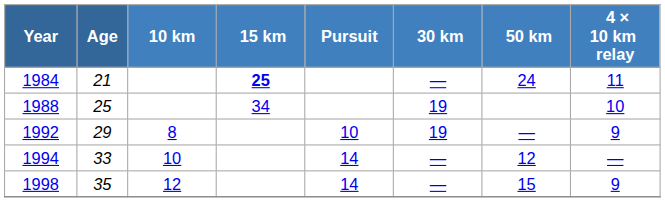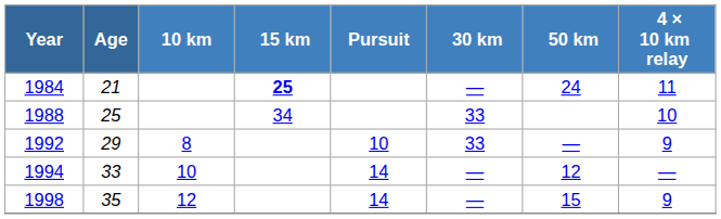 <table class="wikitable" style="font-size:95%; text-align:center; border:grey solid 1px; border-collapse:collapse; background:#ffffff;">
 <tr>
 <th style="background-color:#369; color:white; width:60px;"> Year </th>
 <th style="background-color:#369; color:white; width:40px;"> Age </th>
 <th style="background-color:#4180be; color:white; width:75px;"> 10 km </th>
 <th style="background-color:#4180be; color:white; width:75px;"> 15 km</th>
 <th style="background-color:#4180be; color:white; width:75px;"> Pursuit </th>
 <th style="background-color:#4180be; color:white; width:75px;"> 30 km</th>
 <th style="background-color:#4180be; color:white; width:75px;"> 50 km</th>
 <th style="background-color:#4180be; color:white; width:75px;"> 4 × 10 km <br> relay </th>
 </tr>
 <tr>
 <td><a href='#'>1984</a></td>
 <td><em>21</em></td>
 <td></td>
 <td><strong><a href='#'>25</a></strong></td>
 <td></td>
 <td><a href='#'>—</a></td>
 <td><a href='#'>24</a></td>
 <td><a href='#'>11</a></td>
 </tr>
 <tr>
 <td><a href='#'>1988</a></td>
 <td><em>25</em></td>
 <td></td>
 <td><a href='#'>34</a></td>
 <td></td>
-<td><a href='#'>19</a></td>
+<td><a href='#'>33</a></td>
 <td><a href='#'></a></td>
 <td><a href='#'>10</a></td>
 </tr>
 <tr>
 <td><a href='#'>1992</a></td>
 <td><em>29</em></td>
 <td><a href='#'>8</a></td>
 <td></td>
 <td><a href='#'>10</a></td>
-<td><a href='#'>19</a></td>
+<td><a href='#'>33</a></td>
 <td><a href='#'>—</a></td>
 <td><a href='#'>9</a></td>
 </tr>
 <tr>
 <td><a href='#'>1994</a></td>
 <td><em>33</em></td>
 <td><a href='#'>10</a></td>
 <td></td>
 <td><a href='#'>14</a></td>
 <td><a href='#'>—</a></td>
 <td><a href='#'>12</a></td>
 <td><a href='#'>—</a></td>
 </tr>
 <tr>
 <td><a href='#'>1998</a></td>
 <td><em>35</em></td>
 <td><a href='#'>12</a></td>
 <td></td>
 <td><a href='#'>14</a></td>
 <td><a href='#'>—</a></td>
 <td><a href='#'>15</a></td>
 <td><a href='#'>9</a></td>
 </tr>
 <tr>
 </tr>
 </table>
